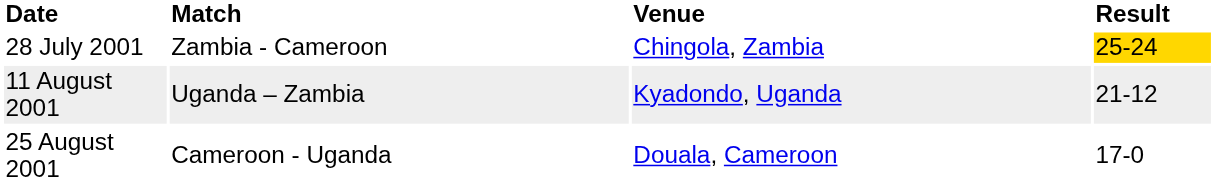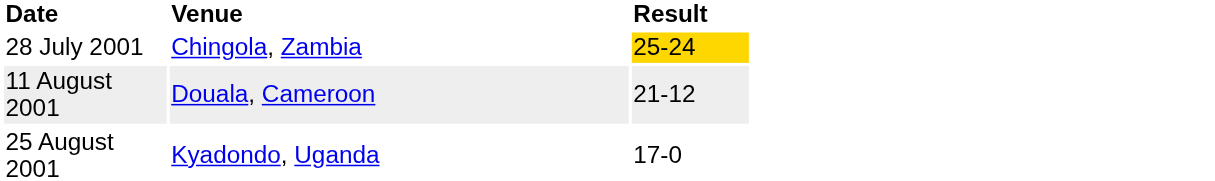 <table>
 <tr>
 <td width="105"><strong>Date</strong></td>
-<td width="300"><strong>Match</strong></td>
 <td width="300"><strong>Venue</strong></td>
 <td width="75"><strong>Result</strong></td>
 </tr>
 <tr>
 <td>28 July 2001</td>
-<td>Zambia - Cameroon</td>
 <td><a href='#'>Chingola</a>, <a href='#'>Zambia</a></td>
 <td style="background: gold;">25-24</td>
 </tr>
 <tr bgcolor="#eeeeee">
 <td>11 August 2001</td>
-<td>Uganda – Zambia</td>
-<td><a href='#'>Kyadondo</a>, <a href='#'>Uganda</a></td>
+<td><a href='#'>Douala</a>, <a href='#'>Cameroon</a></td>
 <td>21-12</td>
 </tr>
 <tr>
 <td>25 August 2001</td>
-<td>Cameroon - Uganda</td>
-<td><a href='#'>Douala</a>, <a href='#'>Cameroon</a></td>
+<td><a href='#'>Kyadondo</a>, <a href='#'>Uganda</a></td>
 <td>17-0</td>
 </tr>
 </table>
